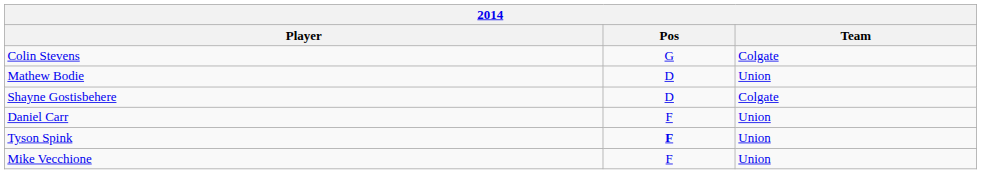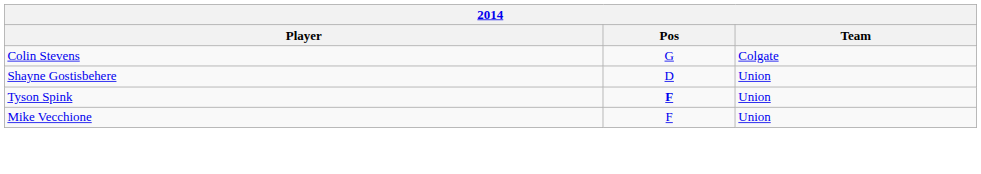 <table class="wikitable" width=95%>
 <tr>
 <th colspan=3><a href='#'>2014</a></th>
 </tr>
 <tr>
 <th>Player</th>
 <th>Pos</th>
 <th>Team</th>
 </tr>
 <tr>
 <td><a href='#'>Colin Stevens</a></td>
 <td align=center><a href='#'>G</a></td>
 <td><a href='#'>Colgate</a></td>
 </tr>
 <tr>
-<td><a href='#'>Mathew Bodie</a></td>
-<td align=center><a href='#'>D</a></td>
-<td><a href='#'>Union</a></td>
-</tr>
-<tr>
 <td><a href='#'>Shayne Gostisbehere</a></td>
 <td align=center><a href='#'>D</a></td>
-<td><a href='#'>Colgate</a></td>
-</tr>
-<tr>
-<td><a href='#'>Daniel Carr</a></td>
-<td align=center><a href='#'>F</a></td>
 <td><a href='#'>Union</a></td>
 </tr>
 <tr>
 <td><a href='#'>Tyson Spink</a></td>
 <td align=center><strong><a href='#'>F</a></strong></td>
 <td><a href='#'>Union</a></td>
 </tr>
 <tr>
 <td><a href='#'>Mike Vecchione</a></td>
 <td align=center><a href='#'>F</a></td>
 <td><a href='#'>Union</a></td>
 </tr>
 </table>
